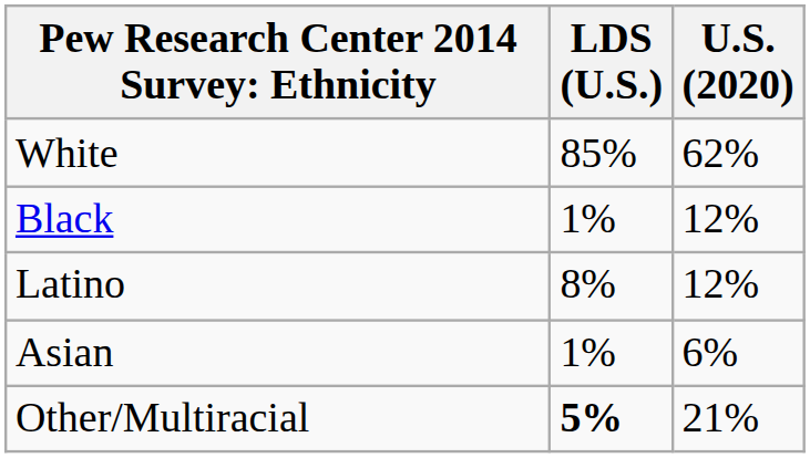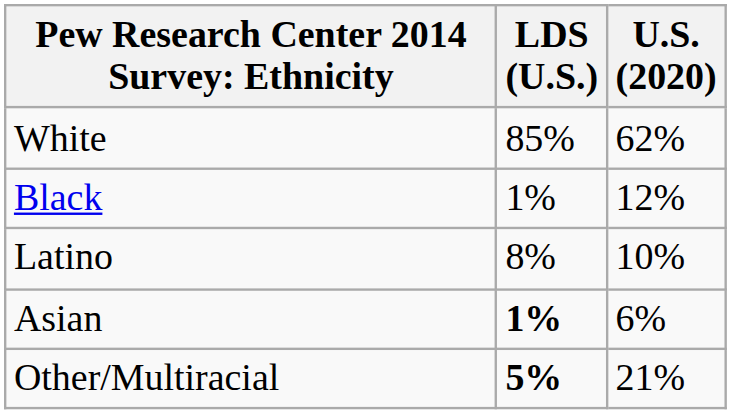 <table class="wikitable floatright">
 <tr>
 <th style="width:200px;">Pew Research Center 2014 Survey: Ethnicity</th>
 <th width="25">LDS (U.S.)</th>
 <th width="25">U.S. (2020)</th>
 </tr>
 <tr>
 <td>White</td>
 <td>85%</td>
 <td>62%</td>
 </tr>
 <tr>
 <td><a href='#'>Black</a></td>
 <td>1%</td>
 <td>12%</td>
 </tr>
 <tr>
 <td>Latino</td>
 <td>8%</td>
-<td>12%</td>
+<td>10%</td>
 </tr>
 <tr>
 <td>Asian</td>
-<td>1%</td>
+<td><strong>1%</strong></td>
 <td>6%</td>
 </tr>
 <tr>
 <td>Other/Multiracial</td>
 <td><strong>5%</strong></td>
 <td>21%</td>
 </tr>
 </table>
